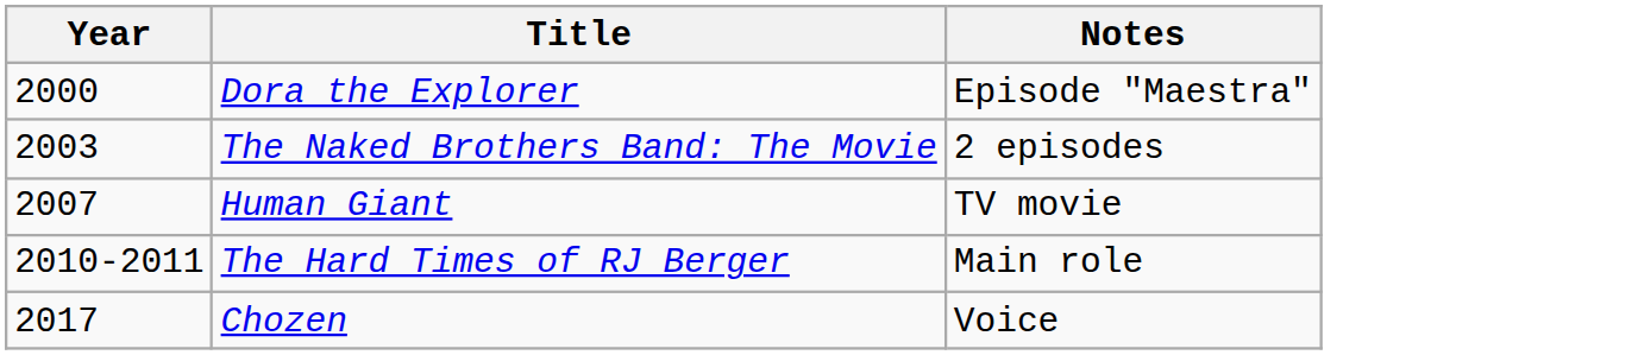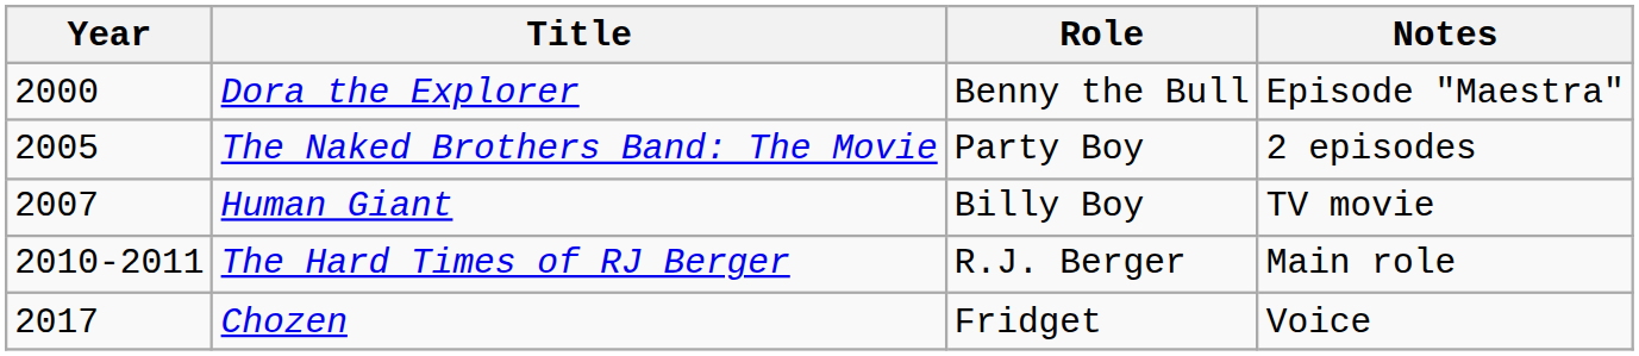 <table class="wikitable sortable">
 <tr>
 <th>Year</th>
 <th>Title</th>
+<th>Role</th>
 <th class="unsortable">Notes</th>
 </tr>
 <tr>
 <td>2000</td>
 <td><em><a href='#'>Dora the Explorer</a></em></td>
+<td>Benny the Bull</td>
 <td>Episode "Maestra"</td>
 </tr>
 <tr>
-<td>2003</td>
+<td>2005</td>
 <td><em><a href='#'>The Naked Brothers Band: The Movie</a></em></td>
+<td>Party Boy</td>
 <td>2 episodes</td>
 </tr>
 <tr>
 <td>2007</td>
 <td><em><a href='#'>Human Giant</a></em></td>
+<td>Billy Boy</td>
 <td>TV movie</td>
 </tr>
 <tr>
 <td>2010-2011</td>
 <td><em><a href='#'>The Hard Times of RJ Berger</a></em></td>
+<td>R.J. Berger</td>
 <td>Main role</td>
 </tr>
 <tr>
 <td>2017</td>
 <td><em><a href='#'>Chozen</a></em></td>
+<td>Fridget</td>
 <td>Voice</td>
 </tr>
 </table>
